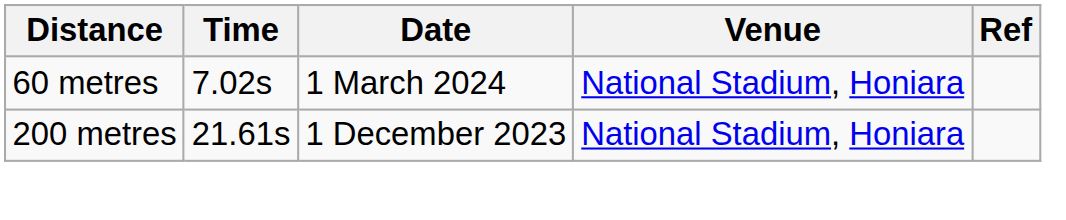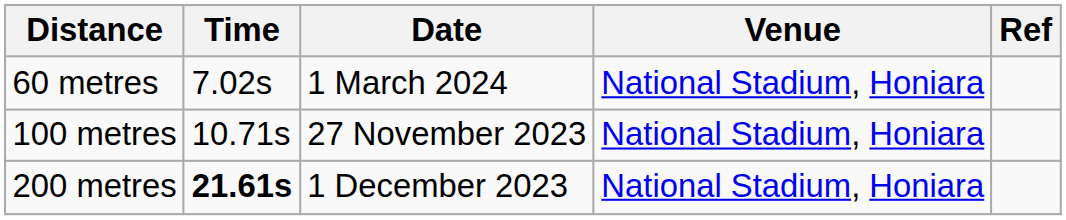 <table class="wikitable">
 <tr>
 <th>Distance</th>
 <th>Time</th>
 <th>Date</th>
 <th>Venue</th>
 <th>Ref</th>
 </tr>
 <tr>
 <td>60 metres</td>
 <td>7.02s</td>
 <td>1 March 2024</td>
 <td><a href='#'>National Stadium</a>, <a href='#'>Honiara</a></td>
 <td></td>
 </tr>
 <tr>
+<td>100 metres</td>
+<td>10.71s</td>
+<td>27 November 2023</td>
+<td><a href='#'>National Stadium</a>, <a href='#'>Honiara</a></td>
+<td></td>
+</tr>
+<tr>
 <td>200 metres</td>
-<td>21.61s</td>
+<td><strong>21.61s</strong></td>
 <td>1 December 2023</td>
 <td><a href='#'>National Stadium</a>, <a href='#'>Honiara</a></td>
 <td></td>
 </tr>
 </table>
